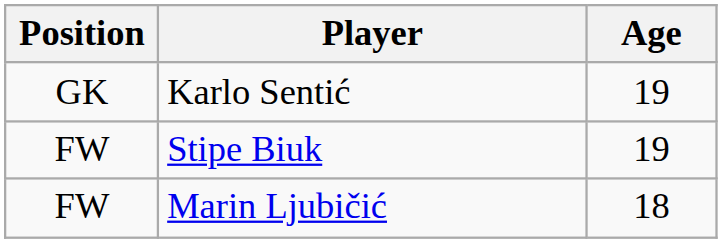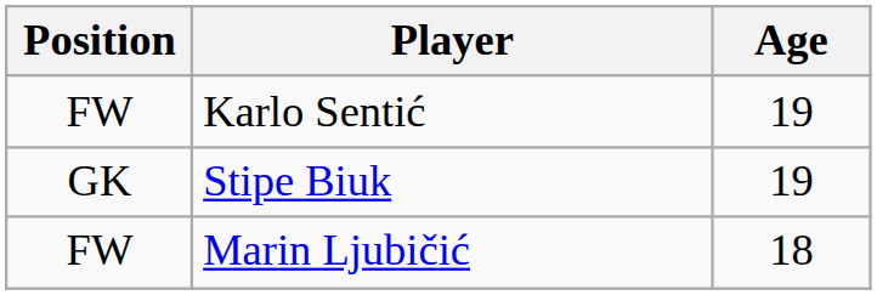 <table class="wikitable" style="text-align: center;">
 <tr>
 <th width=60>Position</th>
 <th width=180>Player</th>
 <th width=50>Age</th>
 </tr>
 <tr>
-<td>GK</td>
+<td>FW</td>
 <td style="text-align:left;"> Karlo Sentić</td>
 <td>19</td>
 </tr>
 <tr>
-<td>FW</td>
+<td>GK</td>
 <td style="text-align:left;"> <a href='#'>Stipe Biuk</a></td>
 <td>19</td>
 </tr>
 <tr>
 <td>FW</td>
 <td style="text-align:left;"> <a href='#'>Marin Ljubičić</a></td>
 <td>18</td>
 </tr>
 </table>
